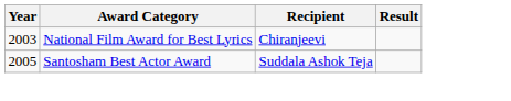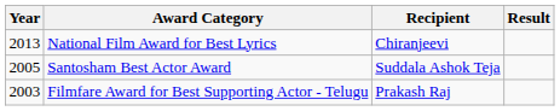 <table class="wikitable">
 <tr>
 <th>Year</th>
 <th>Award Category</th>
 <th>Recipient</th>
 <th>Result</th>
 </tr>
 <tr>
-<td>2003</td>
+<td>2013</td>
 <td><a href='#'>National Film Award for Best Lyrics</a></td>
 <td><a href='#'>Chiranjeevi</a></td>
 <td></td>
 </tr>
 <tr>
 <td>2005</td>
 <td><a href='#'>Santosham Best Actor Award</a></td>
 <td><a href='#'>Suddala Ashok Teja</a></td>
 <td></td>
 </tr>
+<tr>
+<td>2003</td>
+<td><a href='#'>Filmfare Award for Best Supporting Actor - Telugu</a></td>
+<td><a href='#'>Prakash Raj</a></td>
+<td></td>
+</tr>
 </table>
